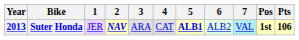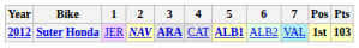 <table class="wikitable" style="text-align:center;">
 <tr>
 <th>Year</th>
 <th>Bike</th>
 <th>1</th>
 <th>2</th>
 <th>3</th>
 <th>4</th>
 <th>5</th>
 <th>6</th>
 <th>7</th>
 <th>Pos</th>
 <th>Pts</th>
 </tr>
 <tr>
-<th><a href='#'>2013</a></th>
+<th><a href='#'>2012</a></th>
 <th><a href='#'>Suter</a> <a href='#'>Honda</a></th>
 <td style="background:#efcfff;"><a href='#'>JER</a><br></td>
 <td style="background:#ffffbf;"><strong><em><a href='#'>NAV</a></em></strong><br></td>
-<td style="background:#dfdfdf;"><a href='#'>ARA</a><br></td>
+<td style="background:#dfdfdf;"><strong><a href='#'>ARA</a><br></strong></td>
 <td style="background:#dfdfdf;"><a href='#'>CAT</a><br></td>
 <td style="background:#ffffbf;"><strong><a href='#'>ALB1</a></strong><br></td>
 <td style="background:#dfffdf;"><a href='#'>ALB2</a><br></td>
 <td style="background: paleturquoise;"><a href='#'>VAL</a></td>
 <th style="background:#ffffbf;">1st</th>
-<th style="background:#ffffbf;">106</th>
+<th style="background:#ffffbf;">103</th>
 </tr>
 </table>
